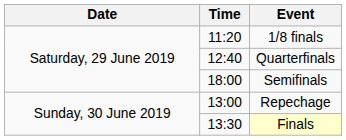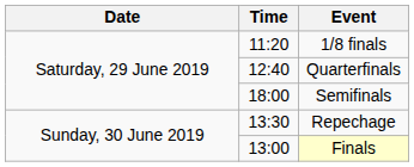 <table class="wikitable" style="text-align:center;">
 <tr>
 <th width="220">Date</th>
 <th width="50">Time</th>
 <th width="100">Event</th>
 </tr>
 <tr>
 <td rowspan="3">Saturday, 29 June 2019</td>
 <td>11:20</td>
 <td>1/8 finals</td>
 </tr>
 <tr>
 <td>12:40</td>
 <td>Quarterfinals</td>
 </tr>
 <tr>
 <td>18:00</td>
 <td>Semifinals</td>
 </tr>
 <tr>
 <td rowspan="2">Sunday, 30 June 2019</td>
-<td>13:00</td>
+<td>13:30</td>
 <td>Repechage</td>
 </tr>
 <tr>
-<td>13:30</td>
+<td>13:00</td>
 <td bgcolor="ffffcc">Finals</td>
 </tr>
 </table>
